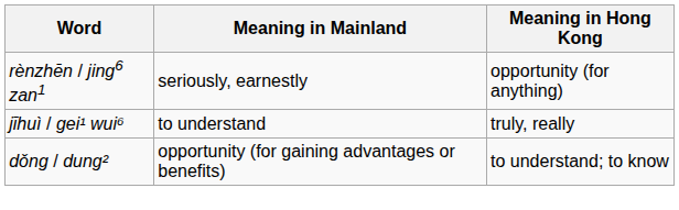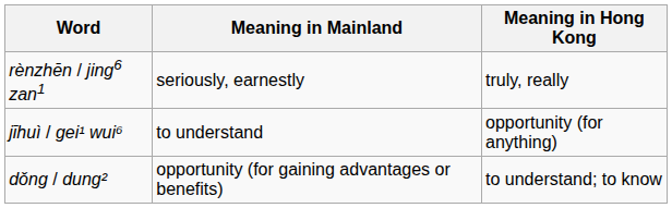 <table class="wikitable">
 <tr>
 <th>Word</th>
 <th>Meaning in Mainland</th>
 <th>Meaning in Hong Kong</th>
 </tr>
 <tr>
 <td> <em>rènzhēn</em> /  <em>jing<sup>6</sup> zan<sup>1</sup></em></td>
 <td>seriously, earnestly</td>
-<td>opportunity (for anything)</td>
+<td>truly, really</td>
 </tr>
 <tr>
 <td> <em>jīhuì</em> /  <em>gei¹ wui⁶</em></td>
 <td>to understand</td>
-<td>truly, really</td>
+<td>opportunity (for anything)</td>
 </tr>
 <tr>
 <td> <em>dǒng</em> /  <em>dung²</em></td>
 <td>opportunity (for gaining advantages or benefits)</td>
 <td>to understand; to know</td>
 </tr>
 </table>
